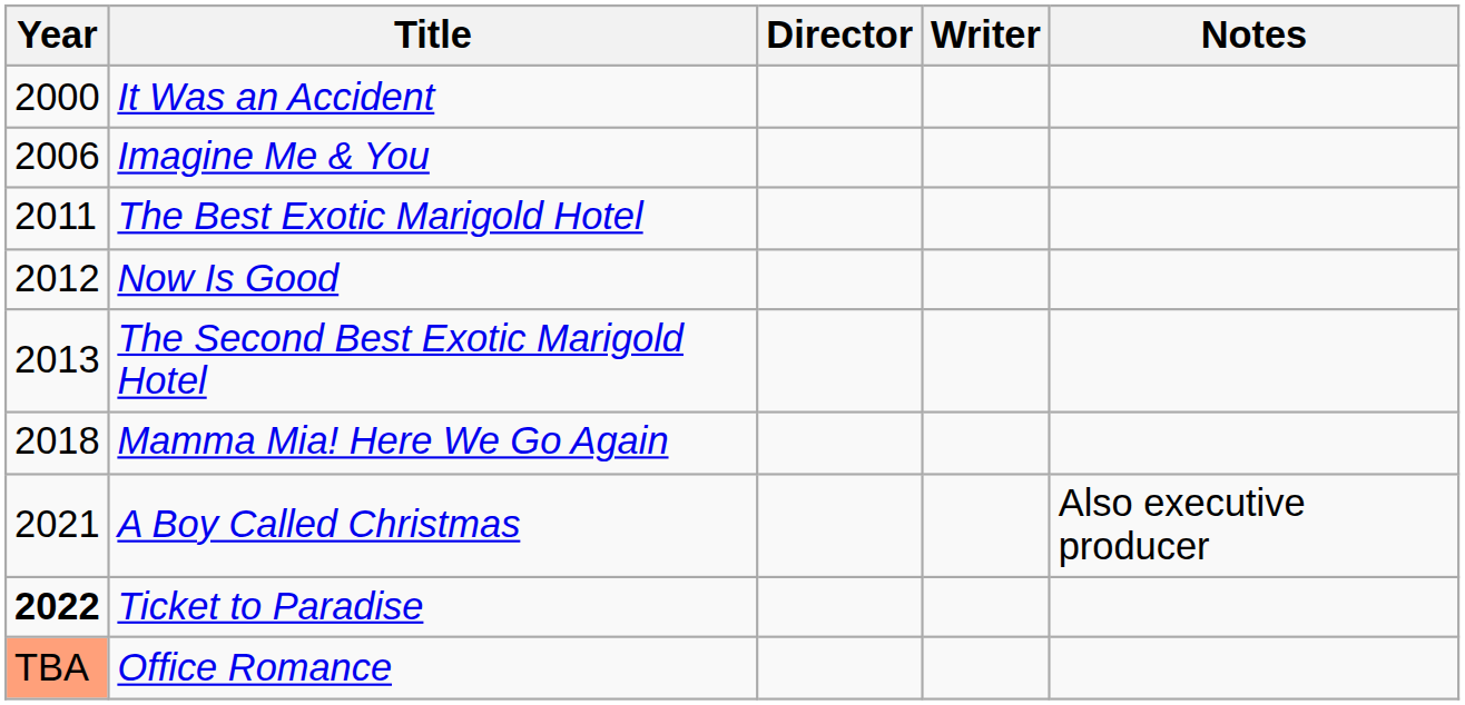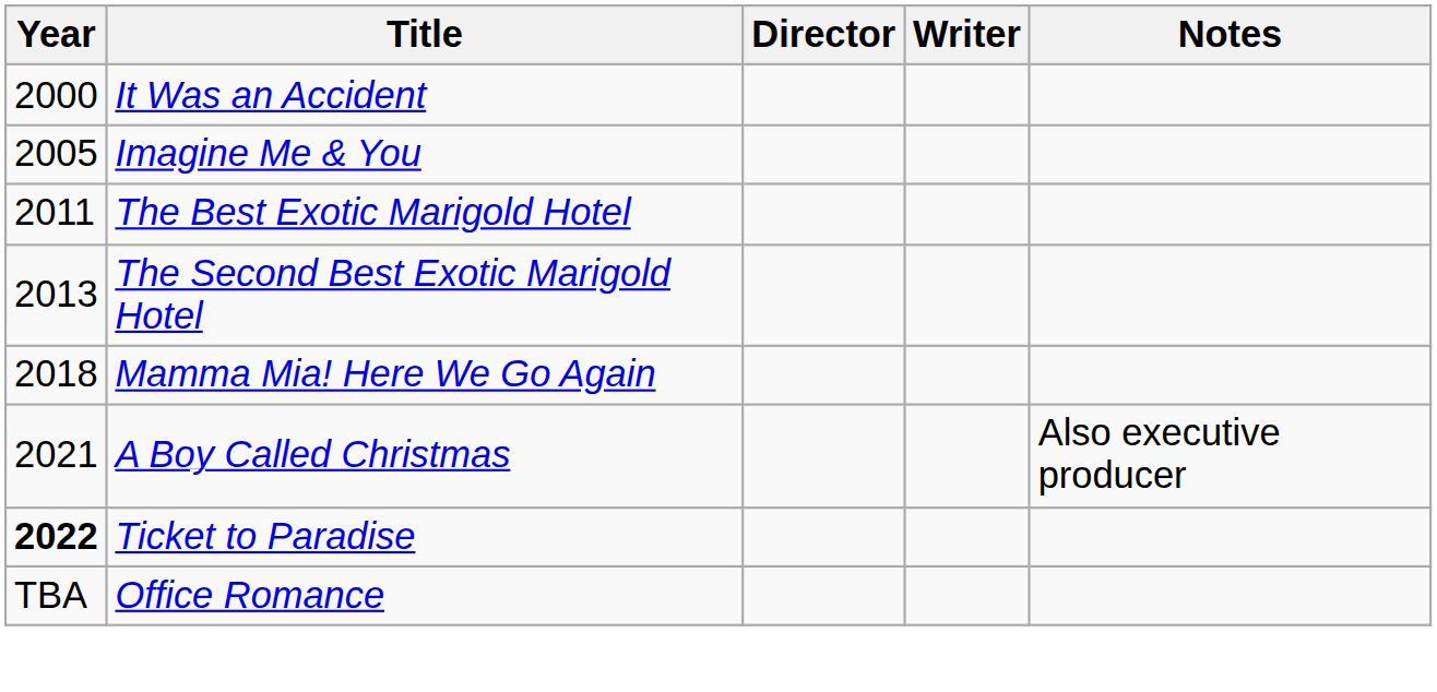 <table class="wikitable">
 <tr>
 <th>Year</th>
 <th>Title</th>
 <th>Director</th>
 <th>Writer</th>
 <th>Notes</th>
 </tr>
 <tr>
 <td>2000</td>
 <td><em><a href='#'>It Was an Accident</a></em></td>
 <td></td>
 <td></td>
 <td></td>
 </tr>
 <tr>
-<td>2006</td>
+<td>2005</td>
 <td><em><a href='#'>Imagine Me & You</a></em></td>
 <td></td>
 <td></td>
 <td></td>
 </tr>
 <tr>
 <td>2011</td>
 <td><em><a href='#'>The Best Exotic Marigold Hotel</a></em></td>
-<td></td>
-<td></td>
-<td></td>
-</tr>
-<tr>
-<td>2012</td>
-<td><em><a href='#'>Now Is Good</a></em></td>
 <td></td>
 <td></td>
 <td></td>
 </tr>
 <tr>
 <td>2013</td>
 <td><em><a href='#'>The Second Best Exotic Marigold Hotel</a></em></td>
 <td></td>
 <td></td>
 <td></td>
 </tr>
 <tr>
 <td>2018</td>
 <td><em><a href='#'>Mamma Mia! Here We Go Again</a></em></td>
 <td></td>
 <td></td>
 <td></td>
 </tr>
 <tr>
 <td>2021</td>
 <td><em><a href='#'>A Boy Called Christmas</a></em></td>
 <td></td>
 <td></td>
 <td>Also executive producer</td>
 </tr>
 <tr>
 <td><strong>2022</strong></td>
 <td><em><a href='#'>Ticket to Paradise</a></em></td>
 <td></td>
 <td></td>
 <td></td>
 </tr>
 <tr>
-<td style="background: lightsalmon;">TBA</td>
+<td>TBA</td>
 <td><em><a href='#'>Office Romance</a></em></td>
 <td></td>
 <td></td>
 <td></td>
 </tr>
 </table>
